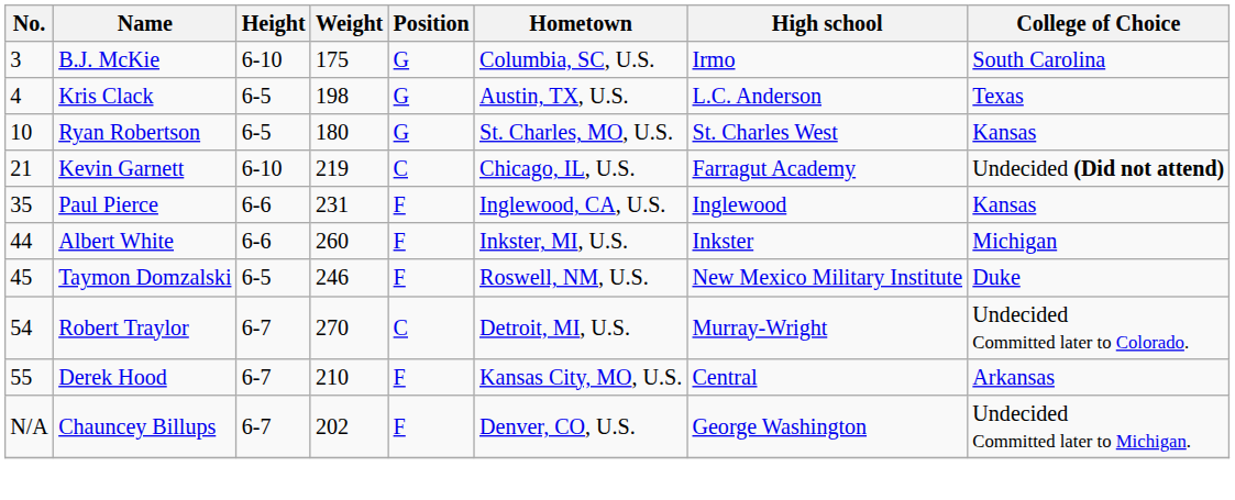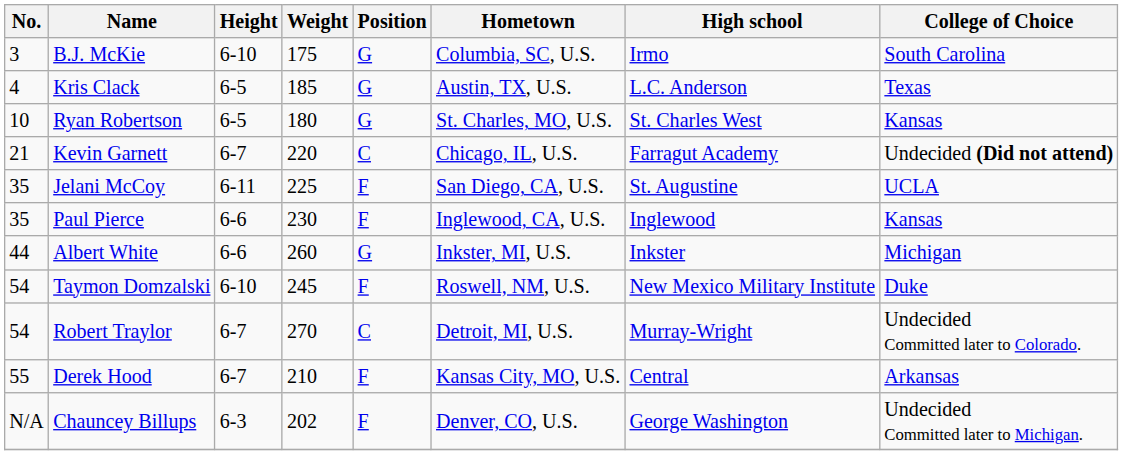 <table class="wikitable sortable" style="font-size: 95%;">
 <tr>
 <th>No.</th>
 <th>Name</th>
 <th>Height</th>
 <th>Weight</th>
 <th>Position</th>
 <th>Hometown</th>
 <th>High school</th>
 <th>College of Choice</th>
 </tr>
 <tr>
 <td>3</td>
 <td><a href='#'>B.J. McKie</a></td>
 <td>6-10</td>
 <td>175</td>
 <td><a href='#'>G</a></td>
 <td><a href='#'>Columbia, SC</a>, U.S.</td>
 <td><a href='#'>Irmo</a></td>
 <td><a href='#'>South Carolina</a></td>
 </tr>
 <tr>
 <td>4</td>
 <td><a href='#'>Kris Clack</a></td>
 <td>6-5</td>
-<td>198</td>
+<td>185</td>
 <td><a href='#'>G</a></td>
 <td><a href='#'>Austin, TX</a>, U.S.</td>
 <td><a href='#'>L.C. Anderson</a></td>
 <td><a href='#'>Texas</a></td>
 </tr>
 <tr>
 <td>10</td>
 <td><a href='#'>Ryan Robertson</a></td>
 <td>6-5</td>
 <td>180</td>
 <td><a href='#'>G</a></td>
 <td><a href='#'>St. Charles, MO</a>, U.S.</td>
 <td><a href='#'>St. Charles West</a></td>
 <td><a href='#'>Kansas</a></td>
 </tr>
 <tr>
 <td>21</td>
 <td><a href='#'>Kevin Garnett</a></td>
-<td>6-10</td>
-<td>219</td>
+<td>6-7</td>
+<td>220</td>
 <td><a href='#'>C</a></td>
 <td><a href='#'>Chicago, IL</a>, U.S.</td>
 <td><a href='#'>Farragut Academy</a></td>
 <td>Undecided <strong>(Did not attend)</strong></td>
 </tr>
 <tr>
 <td>35</td>
+<td><a href='#'>Jelani McCoy</a></td>
+<td>6-11</td>
+<td>225</td>
+<td><a href='#'>F</a></td>
+<td><a href='#'>San Diego, CA</a>, U.S.</td>
+<td><a href='#'>St. Augustine</a></td>
+<td><a href='#'>UCLA</a></td>
+</tr>
+<tr>
+<td>35</td>
 <td><a href='#'>Paul Pierce</a></td>
 <td>6-6</td>
-<td>231</td>
+<td>230</td>
 <td><a href='#'>F</a></td>
 <td><a href='#'>Inglewood, CA</a>, U.S.</td>
 <td><a href='#'>Inglewood</a></td>
 <td><a href='#'>Kansas</a></td>
 </tr>
 <tr>
 <td>44</td>
 <td><a href='#'>Albert White</a></td>
 <td>6-6</td>
 <td>260</td>
-<td><a href='#'>F</a></td>
+<td><a href='#'>G</a></td>
 <td><a href='#'>Inkster, MI</a>, U.S.</td>
 <td><a href='#'>Inkster</a></td>
 <td><a href='#'>Michigan</a></td>
 </tr>
 <tr>
-<td>45</td>
+<td>54</td>
 <td><a href='#'>Taymon Domzalski</a></td>
-<td>6-5</td>
-<td>246</td>
+<td>6-10</td>
+<td>245</td>
 <td><a href='#'>F</a></td>
 <td><a href='#'>Roswell, NM</a>, U.S.</td>
 <td><a href='#'>New Mexico Military Institute</a></td>
 <td><a href='#'>Duke</a></td>
 </tr>
 <tr>
 <td>54</td>
 <td><a href='#'>Robert Traylor</a></td>
 <td>6-7</td>
 <td>270</td>
 <td><a href='#'>C</a></td>
 <td><a href='#'>Detroit, MI</a>, U.S.</td>
 <td><a href='#'>Murray-Wright</a></td>
 <td>Undecided<br><small>Committed later to <a href='#'>Colorado</a>.</small></td>
 </tr>
 <tr>
 <td>55</td>
 <td><a href='#'>Derek Hood</a></td>
 <td>6-7</td>
 <td>210</td>
 <td><a href='#'>F</a></td>
 <td><a href='#'>Kansas City, MO</a>, U.S.</td>
 <td><a href='#'>Central</a></td>
 <td><a href='#'>Arkansas</a></td>
 </tr>
 <tr>
 <td>N/A</td>
 <td><a href='#'>Chauncey Billups</a></td>
-<td>6-7</td>
+<td>6-3</td>
 <td>202</td>
 <td><a href='#'>F</a></td>
 <td><a href='#'>Denver, CO</a>, U.S.</td>
 <td><a href='#'>George Washington</a></td>
 <td>Undecided<br><small>Committed later to <a href='#'>Michigan</a>.</small></td>
 </tr>
 <tr>
 </tr>
 </table>
